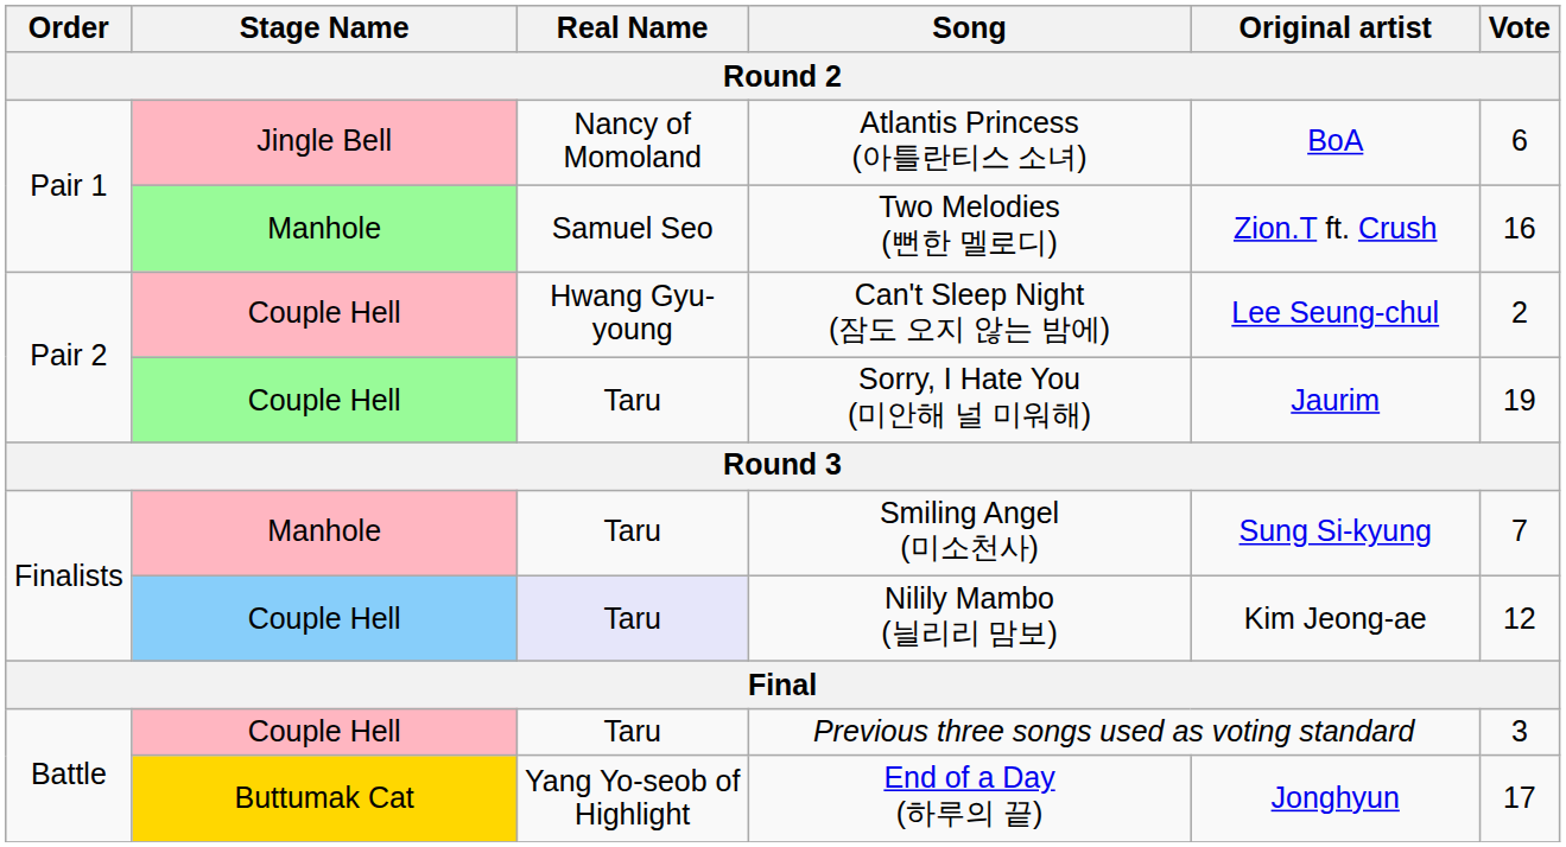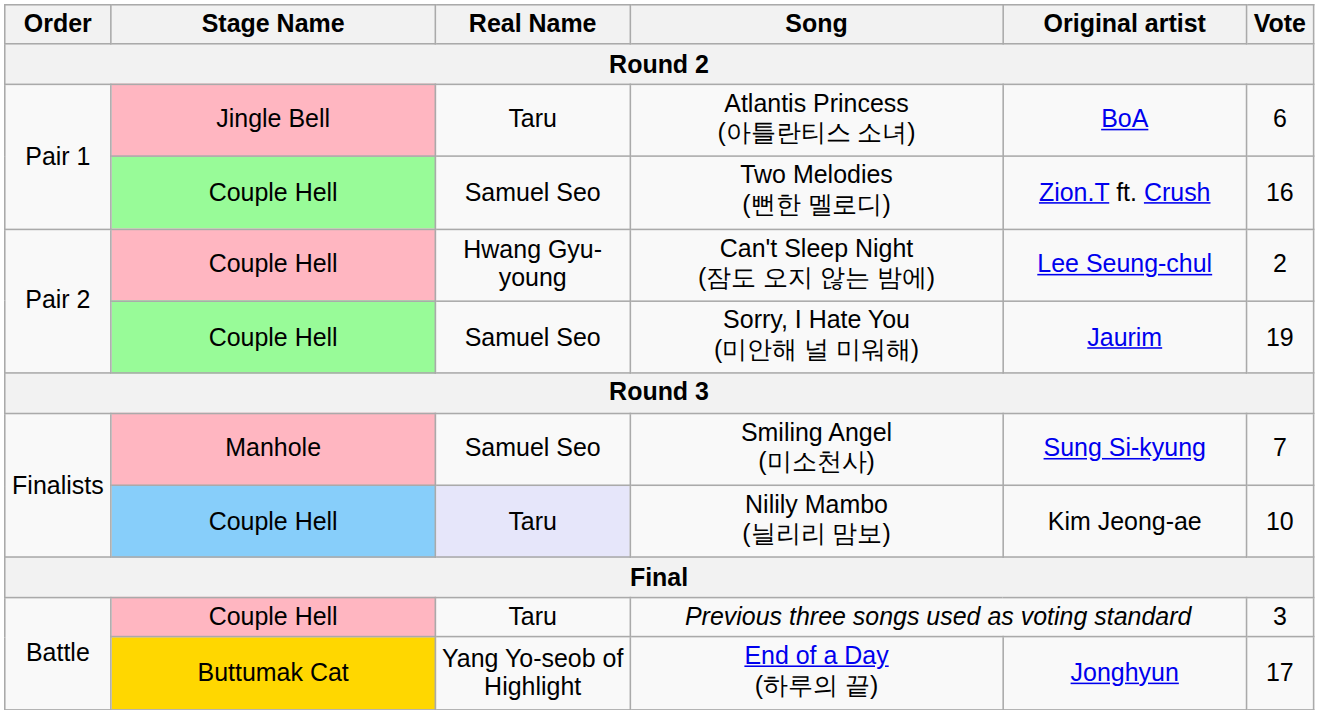 <table class="wikitable" style="text-align:center; width:95%;">
 <tr>
 <th style="width:1%;">Order</th>
 <th style="width:20%;">Stage Name</th>
 <th style="width:12%;">Real Name</th>
 <th style="width:23%;">Song</th>
 <th style="width:15%;">Original artist</th>
 <th style="width:1%;">Vote</th>
 </tr>
 <tr>
 <th colspan=6>Round 2</th>
 </tr>
 <tr>
 <td rowspan=2>Pair 1</td>
 <td bgcolor="lightpink">Jingle Bell</td>
-<td>Nancy of Momoland</td>
+<td>Taru</td>
 <td>Atlantis Princess<br>(아틀란티스 소녀)</td>
 <td><a href='#'>BoA</a></td>
 <td>6</td>
 </tr>
 <tr>
-<td bgcolor="palegreen">Manhole</td>
+<td bgcolor="palegreen">Couple Hell</td>
 <td>Samuel Seo</td>
 <td>Two Melodies<br>(뻔한 멜로디)</td>
 <td><a href='#'>Zion.T</a> ft. <a href='#'>Crush</a></td>
 <td>16</td>
 </tr>
 <tr>
 <td rowspan=2>Pair 2</td>
 <td bgcolor="lightpink">Couple Hell</td>
 <td>Hwang Gyu-young</td>
 <td>Can't Sleep Night<br>(잠도 오지 않는 밤에)</td>
 <td><a href='#'>Lee Seung-chul</a></td>
 <td>2</td>
 </tr>
 <tr>
 <td bgcolor="palegreen">Couple Hell</td>
-<td>Taru</td>
+<td>Samuel Seo</td>
 <td>Sorry, I Hate You<br>(미안해 널 미워해)</td>
 <td><a href='#'>Jaurim</a></td>
 <td>19</td>
 </tr>
 <tr>
 <th colspan=6>Round 3</th>
 </tr>
 <tr>
 <td rowspan=2>Finalists</td>
 <td bgcolor="lightpink">Manhole</td>
-<td>Taru</td>
+<td>Samuel Seo</td>
 <td>Smiling Angel<br>(미소천사)</td>
 <td><a href='#'>Sung Si-kyung</a></td>
 <td>7</td>
 </tr>
 <tr>
 <td bgcolor="lightskyblue">Couple Hell</td>
 <td style="background: lavender;">Taru</td>
 <td>Nilily Mambo<br>(늴리리 맘보)</td>
 <td>Kim Jeong-ae</td>
-<td>12</td>
+<td>10</td>
 </tr>
 <tr>
 <th colspan=6>Final</th>
 </tr>
 <tr>
 <td rowspan=2>Battle</td>
 <td bgcolor="lightpink">Couple Hell</td>
 <td>Taru</td>
 <td colspan=2><em>Previous three songs used as voting standard</em></td>
 <td>3</td>
 </tr>
 <tr>
 <td bgcolor="gold">Buttumak Cat</td>
 <td>Yang Yo-seob of Highlight</td>
 <td><a href='#'>End of a Day</a><br>(하루의 끝)</td>
 <td><a href='#'>Jonghyun</a></td>
 <td>17</td>
 </tr>
 </table>
